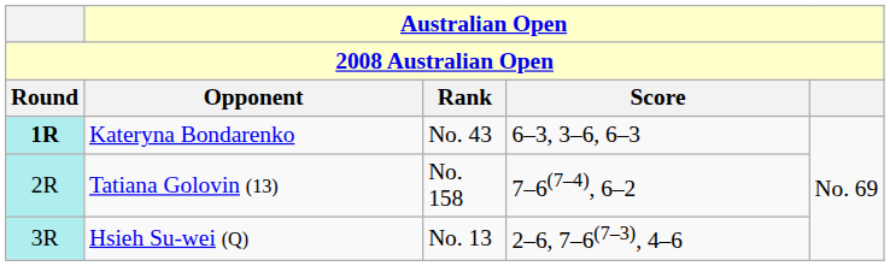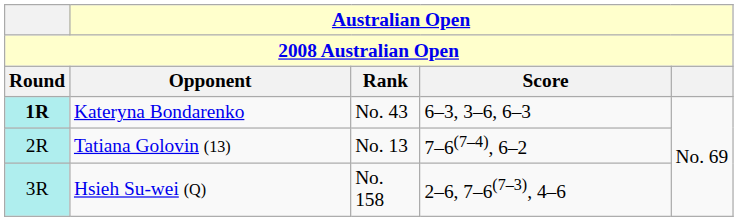 <table class="wikitable collapsible collapsed">
 <tr>
 <th></th>
 <th colspan=4 style="background:#ffc;"><a href='#'>Australian Open</a></th>
 </tr>
 <tr>
 <th colspan=5 style="background:#ffc;"><a href='#'>2008 Australian Open</a></th>
 </tr>
 <tr>
 <th>Round</th>
 <th width=225>Opponent</th>
 <th width=50>Rank</th>
 <th width=200>Score</th>
 <th></th>
 </tr>
 <tr>
 <td style="text-align:center; background:#afeeee;"><strong>1R</strong></td>
 <td> <a href='#'>Kateryna Bondarenko</a></td>
 <td>No. 43</td>
 <td>6–3, 3–6, 6–3</td>
 <td rowspan=3>No. 69</td>
 </tr>
 <tr>
 <td style="text-align:center; background:#afeeee;">2R</td>
 <td> <a href='#'>Tatiana Golovin</a> <small>(13)</small></td>
-<td>No. 158</td>
+<td>No. 13</td>
 <td>7–6<sup>(7–4)</sup>, 6–2</td>
 </tr>
 <tr>
 <td style="text-align:center; background:#afeeee;">3R</td>
 <td> <a href='#'>Hsieh Su-wei</a> <small>(Q)</small></td>
-<td>No. 13</td>
+<td>No. 158</td>
 <td>2–6, 7–6<sup>(7–3)</sup>, 4–6</td>
 </tr>
 </table>
